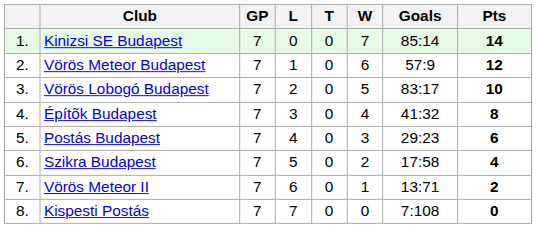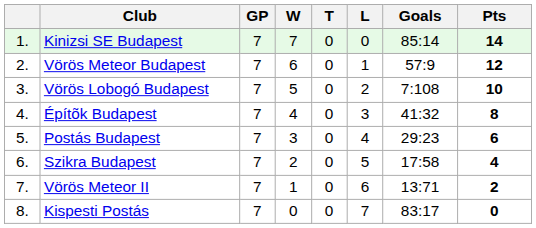 <table class="wikitable">
 <tr>
 <th width="30"></th>
 <th width="200">Club</th>
 <th width="30">GP</th>
+<th width="30">W</th>
+<th width="30">T</th>
 <th width="30">L</th>
-<th width="30">T</th>
-<th width="30">W</th>
 <th width="70">Goals</th>
 <th width="70">Pts</th>
 </tr>
 <tr bgcolor="#e6fae6" align="center">
 <td>1.</td>
 <td align="left"><a href='#'>Kinizsi SE Budapest</a></td>
 <td>7</td>
+<td>7</td>
 <td>0</td>
 <td>0</td>
-<td>7</td>
 <td>85:14</td>
 <td><strong>14</strong></td>
 </tr>
 <tr bgcolor="#FFFFFF" align="center">
 <td>2.</td>
 <td align="left"><a href='#'>Vörös Meteor Budapest</a></td>
 <td>7</td>
+<td>6</td>
+<td>0</td>
 <td>1</td>
-<td>0</td>
-<td>6</td>
 <td>57:9</td>
 <td><strong>12</strong></td>
 </tr>
 <tr bgcolor="#FFFFFF" align="center">
 <td>3.</td>
 <td align="left"><a href='#'>Vörös Lobogó Budapest</a></td>
 <td>7</td>
+<td>5</td>
+<td>0</td>
 <td>2</td>
-<td>0</td>
-<td>5</td>
-<td>83:17</td>
+<td>7:108</td>
 <td><strong>10</strong></td>
 </tr>
 <tr bgcolor="#FFFFFF" align="center">
 <td>4.</td>
 <td align="left"><a href='#'>Építõk Budapest</a></td>
 <td>7</td>
+<td>4</td>
+<td>0</td>
 <td>3</td>
-<td>0</td>
-<td>4</td>
 <td>41:32</td>
 <td><strong>8</strong></td>
 </tr>
 <tr bgcolor="#FFFFFF" align="center">
 <td>5.</td>
 <td align="left"><a href='#'>Postás Budapest</a></td>
 <td>7</td>
+<td>3</td>
+<td>0</td>
 <td>4</td>
-<td>0</td>
-<td>3</td>
 <td>29:23</td>
 <td><strong>6</strong></td>
 </tr>
 <tr bgcolor="#FFFFFF" align="center">
 <td>6.</td>
 <td align="left"><a href='#'>Szikra Budapest</a></td>
 <td>7</td>
+<td>2</td>
+<td>0</td>
 <td>5</td>
-<td>0</td>
-<td>2</td>
 <td>17:58</td>
 <td><strong>4</strong></td>
 </tr>
 <tr bgcolor="#FFFFFF" align="center">
 <td>7.</td>
 <td align="left"><a href='#'>Vörös Meteor II</a></td>
 <td>7</td>
+<td>1</td>
+<td>0</td>
 <td>6</td>
-<td>0</td>
-<td>1</td>
 <td>13:71</td>
 <td><strong>2</strong></td>
 </tr>
 <tr bgcolor="#FFFFFF" align="center">
 <td>8.</td>
 <td align="left"><a href='#'>Kispesti Postás</a></td>
 <td>7</td>
-<td>7</td>
 <td>0</td>
 <td>0</td>
-<td>7:108</td>
+<td>7</td>
+<td>83:17</td>
 <td><strong>0</strong></td>
 </tr>
 </table>
